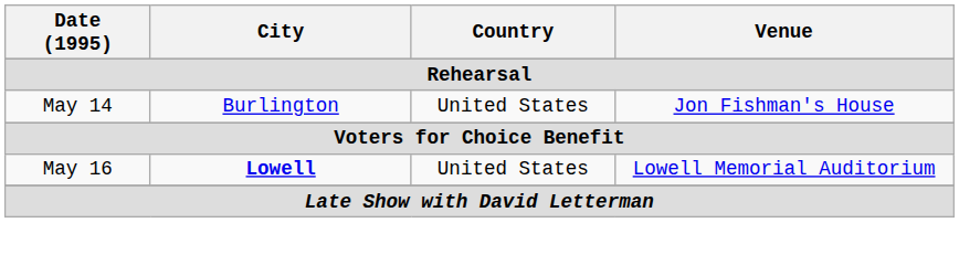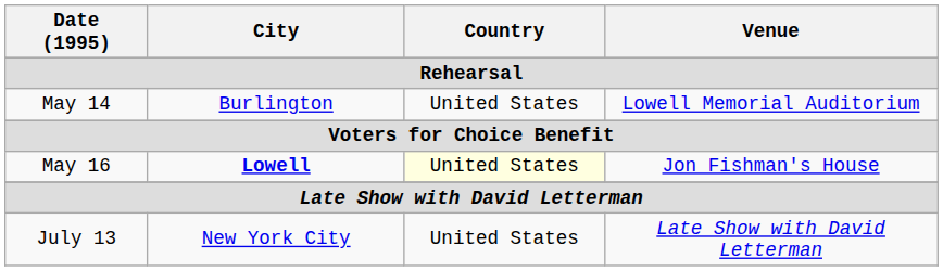 <table class="wikitable plainrowheaders" style="text-align:center;">
 <tr>
 <th scope="col" style="width:7em;">Date<br>(1995)</th>
 <th scope="col" style="width:13em;">City</th>
 <th scope="col" style="width:10em;">Country</th>
 <th scope="col" style="width:17em;">Venue</th>
 </tr>
 <tr>
 </tr>
 <tr style="background:#ddd;">
 <td colspan="4" style="text-align:center;"><strong>Rehearsal</strong></td>
 </tr>
 <tr>
 <td>May 14</td>
 <td><a href='#'>Burlington</a></td>
 <td>United States</td>
-<td><a href='#'>Jon Fishman's House</a></td>
+<td><a href='#'>Lowell Memorial Auditorium</a></td>
 </tr>
 <tr>
 </tr>
 <tr style="background:#ddd;">
 <td colspan="4" style="text-align:center;"><strong>Voters for Choice Benefit</strong></td>
 </tr>
 <tr>
 <td>May 16</td>
 <td><strong><a href='#'>Lowell</a></strong></td>
-<td>United States</td>
-<td><a href='#'>Lowell Memorial Auditorium</a></td>
+<td style="background: lightyellow;">United States</td>
+<td><a href='#'>Jon Fishman's House</a></td>
 </tr>
 <tr>
 </tr>
 <tr style="background:#ddd;">
 <td colspan="4" style="text-align:center;"><strong><em>Late Show with David Letterman</em></strong></td>
 </tr>
+<tr>
+<td>July 13</td>
+<td><a href='#'>New York City</a></td>
+<td>United States</td>
+<td><em><a href='#'>Late Show with David Letterman</a></em></td>
+</tr>
 </table>
